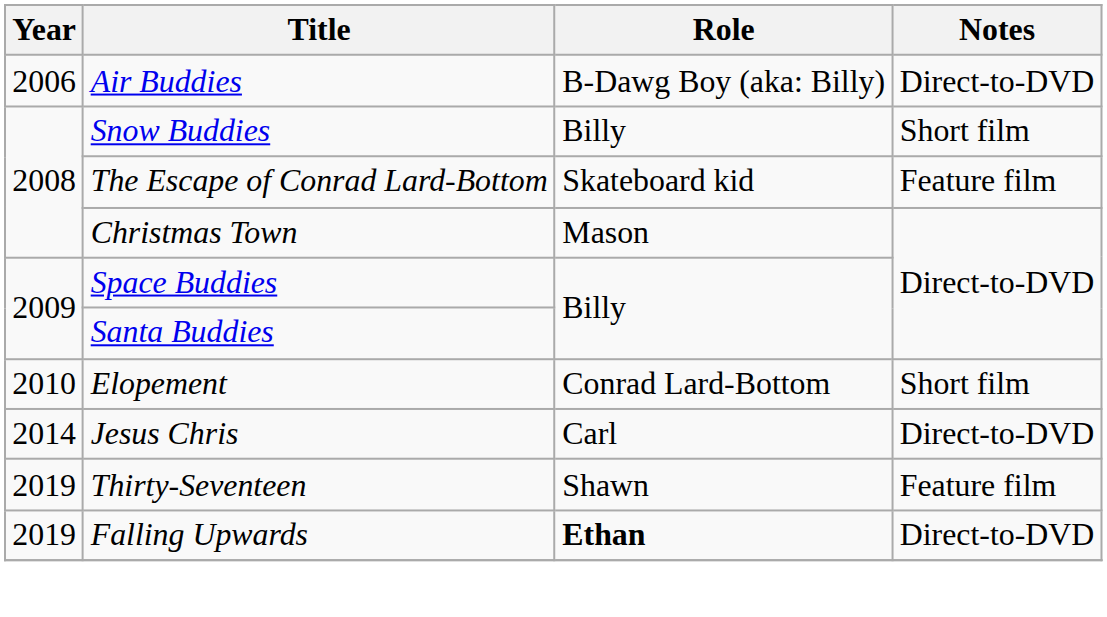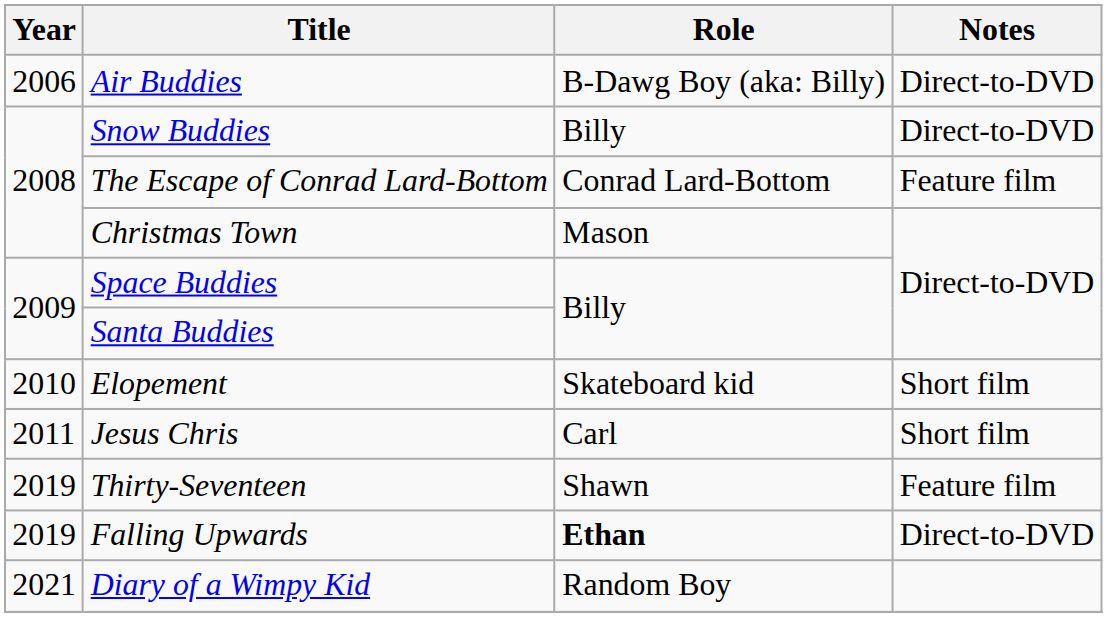 <table class="wikitable sortable">
 <tr>
 <th>Year</th>
 <th>Title</th>
 <th>Role</th>
 <th class="unsortable">Notes</th>
 </tr>
 <tr>
 <td>2006</td>
 <td><em><a href='#'>Air Buddies</a></em></td>
 <td>B-Dawg Boy (aka: Billy)</td>
 <td>Direct-to-DVD</td>
 </tr>
 <tr>
 <td rowspan=3>2008</td>
 <td><em><a href='#'>Snow Buddies</a></em></td>
 <td>Billy</td>
-<td>Short film</td>
+<td>Direct-to-DVD</td>
 </tr>
 <tr>
 <td><em>The Escape of Conrad Lard-Bottom</em></td>
-<td>Skateboard kid</td>
+<td>Conrad Lard-Bottom</td>
 <td>Feature film</td>
 </tr>
 <tr>
 <td><em>Christmas Town</em></td>
 <td>Mason</td>
 <td rowspan=3>Direct-to-DVD</td>
 </tr>
 <tr>
 <td rowspan=2>2009</td>
 <td><em><a href='#'>Space Buddies</a></em></td>
 <td rowspan=2>Billy</td>
 </tr>
 <tr>
 <td><em><a href='#'>Santa Buddies</a></em></td>
 </tr>
 <tr>
 <td>2010</td>
 <td><em>Elopement</em></td>
-<td>Conrad Lard-Bottom</td>
+<td>Skateboard kid</td>
 <td>Short film</td>
 </tr>
 <tr>
-<td>2014</td>
+<td>2011</td>
 <td><em>Jesus Chris</em></td>
 <td>Carl</td>
-<td>Direct-to-DVD</td>
+<td>Short film</td>
 </tr>
 <tr>
 <td>2019</td>
 <td><em>Thirty-Seventeen</em></td>
 <td>Shawn</td>
 <td>Feature film</td>
 </tr>
 <tr>
 <td>2019</td>
 <td><em>Falling Upwards</em></td>
 <td><strong>Ethan</strong></td>
 <td>Direct-to-DVD</td>
 </tr>
 <tr>
+<td>2021</td>
+<td><em><a href='#'>Diary of a Wimpy Kid</a></em></td>
+<td>Random Boy</td>
+<td></td>
+</tr>
+<tr>
 </tr>
 </table>
